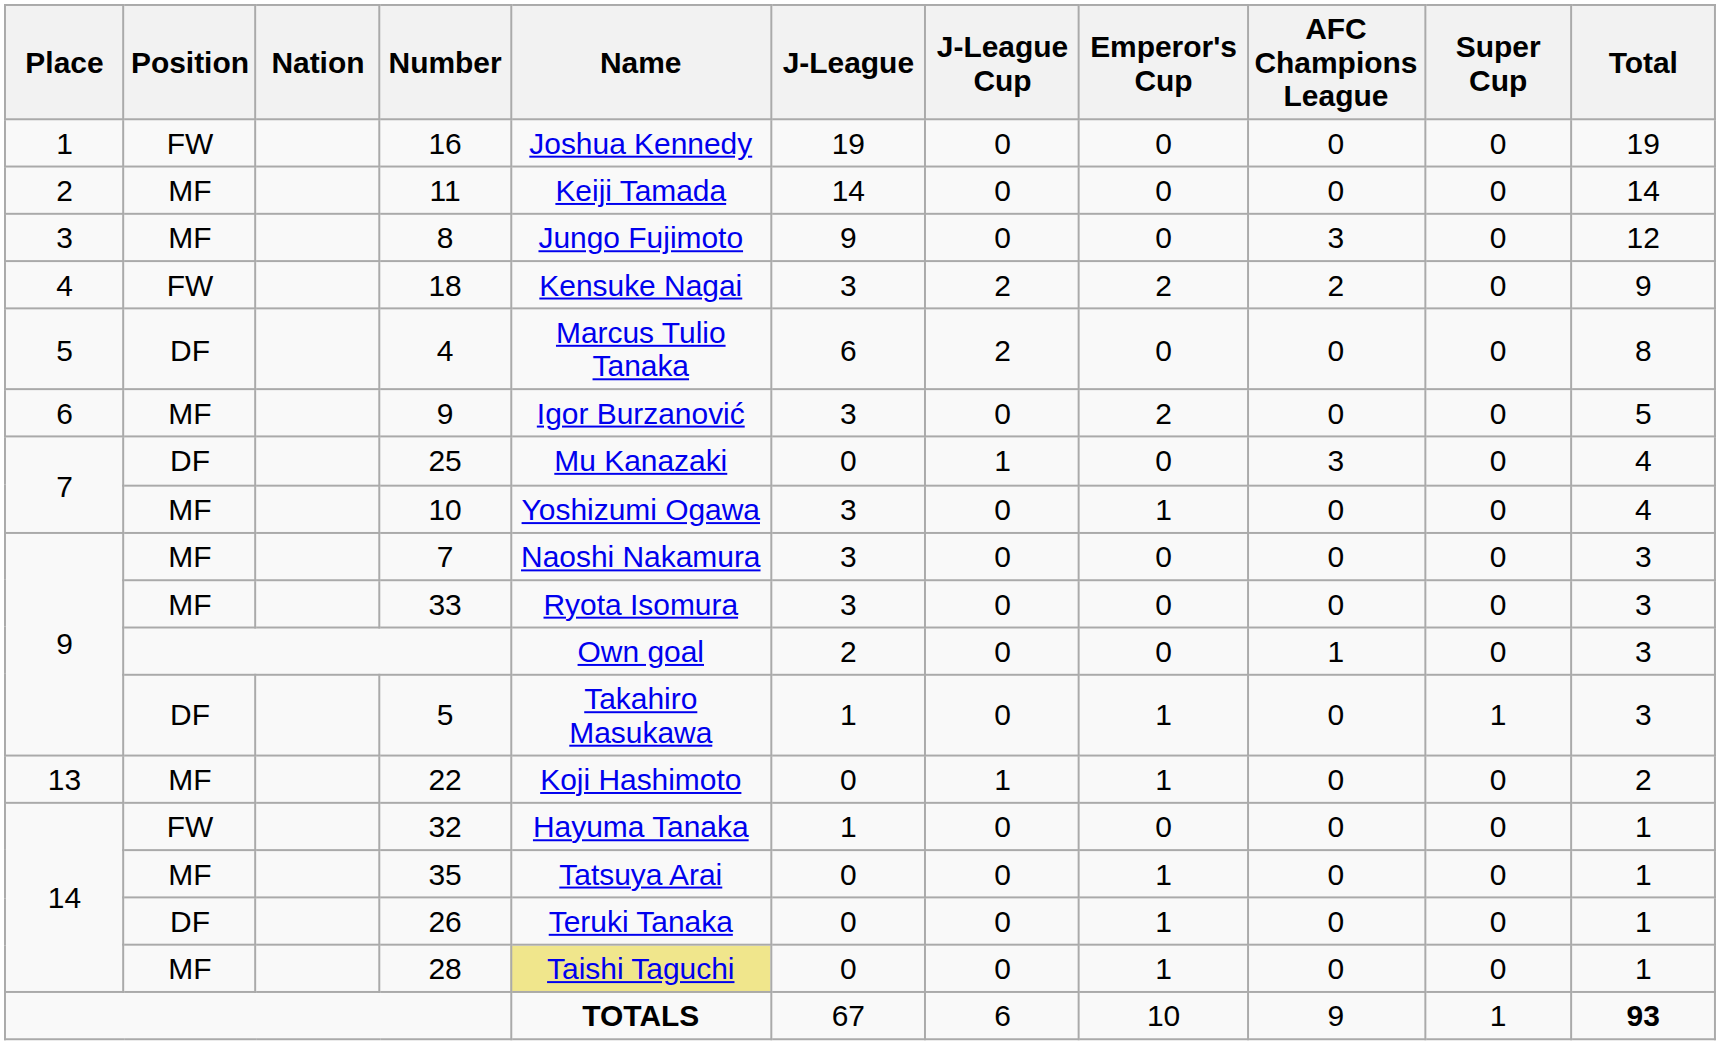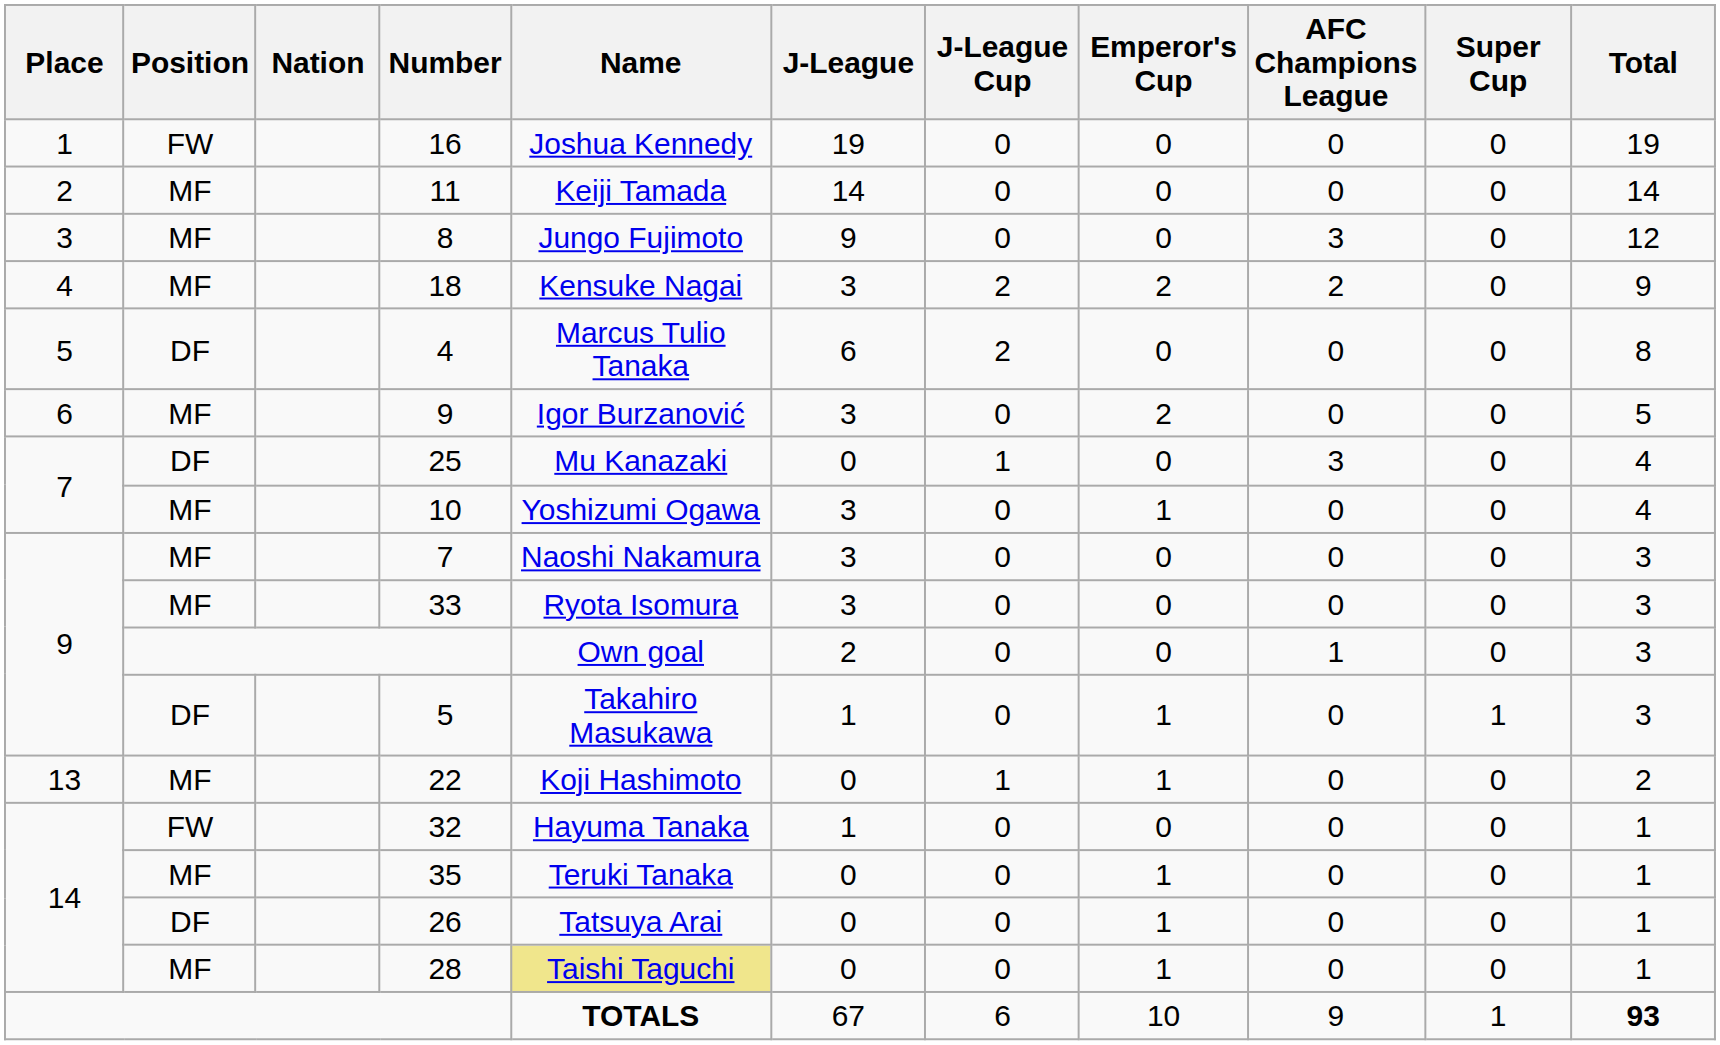 <table class="wikitable" style="font-size: 95%; text-align: center;">
 <tr>
 <th width=60>Place</th>
 <th width=60>Position</th>
 <th width=60>Nation</th>
 <th width=60>Number</th>
 <th width=150>Name</th>
 <th width=80>J-League</th>
 <th width=80>J-League Cup</th>
 <th width=80>Emperor's Cup</th>
 <th width=80>AFC Champions League</th>
 <th width=80>Super Cup</th>
 <th width=80><strong>Total</strong></th>
 </tr>
 <tr>
 <td>1</td>
 <td>FW</td>
 <td></td>
 <td>16</td>
 <td><a href='#'>Joshua Kennedy</a></td>
 <td>19</td>
 <td>0</td>
 <td>0</td>
 <td>0</td>
 <td>0</td>
 <td>19</td>
 </tr>
 <tr>
 <td>2</td>
 <td>MF</td>
 <td></td>
 <td>11</td>
 <td><a href='#'>Keiji Tamada</a></td>
 <td>14</td>
 <td>0</td>
 <td>0</td>
 <td>0</td>
 <td>0</td>
 <td>14</td>
 </tr>
 <tr>
 <td>3</td>
 <td>MF</td>
 <td></td>
 <td>8</td>
 <td><a href='#'>Jungo Fujimoto</a></td>
 <td>9</td>
 <td>0</td>
 <td>0</td>
 <td>3</td>
 <td>0</td>
 <td>12</td>
 </tr>
 <tr>
 <td>4</td>
-<td>FW</td>
+<td>MF</td>
 <td></td>
 <td>18</td>
 <td><a href='#'>Kensuke Nagai</a></td>
 <td>3</td>
 <td>2</td>
 <td>2</td>
 <td>2</td>
 <td>0</td>
 <td>9</td>
 </tr>
 <tr>
 <td>5</td>
 <td>DF</td>
 <td></td>
 <td>4</td>
 <td><a href='#'>Marcus Tulio Tanaka</a></td>
 <td>6</td>
 <td>2</td>
 <td>0</td>
 <td>0</td>
 <td>0</td>
 <td>8</td>
 </tr>
 <tr>
 <td>6</td>
 <td>MF</td>
 <td></td>
 <td>9</td>
 <td><a href='#'>Igor Burzanović</a></td>
 <td>3</td>
 <td>0</td>
 <td>2</td>
 <td>0</td>
 <td>0</td>
 <td>5</td>
 </tr>
 <tr>
 <td rowspan="2">7</td>
 <td>DF</td>
 <td></td>
 <td>25</td>
 <td><a href='#'>Mu Kanazaki</a></td>
 <td>0</td>
 <td>1</td>
 <td>0</td>
 <td>3</td>
 <td>0</td>
 <td>4</td>
 </tr>
 <tr>
 <td>MF</td>
 <td></td>
 <td>10</td>
 <td><a href='#'>Yoshizumi Ogawa</a></td>
 <td>3</td>
 <td>0</td>
 <td>1</td>
 <td>0</td>
 <td>0</td>
 <td>4</td>
 </tr>
 <tr>
 <td rowspan="4">9</td>
 <td>MF</td>
 <td></td>
 <td>7</td>
 <td><a href='#'>Naoshi Nakamura</a></td>
 <td>3</td>
 <td>0</td>
 <td>0</td>
 <td>0</td>
 <td>0</td>
 <td>3</td>
 </tr>
 <tr>
 <td>MF</td>
 <td></td>
 <td>33</td>
 <td><a href='#'>Ryota Isomura</a></td>
 <td>3</td>
 <td>0</td>
 <td>0</td>
 <td>0</td>
 <td>0</td>
 <td>3</td>
 </tr>
 <tr>
 <td colspan="3"></td>
 <td><a href='#'>Own goal</a></td>
 <td>2</td>
 <td>0</td>
 <td>0</td>
 <td>1</td>
 <td>0</td>
 <td>3</td>
 </tr>
 <tr>
 <td>DF</td>
 <td></td>
 <td>5</td>
 <td><a href='#'>Takahiro Masukawa</a></td>
 <td>1</td>
 <td>0</td>
 <td>1</td>
 <td>0</td>
 <td>1</td>
 <td>3</td>
 </tr>
 <tr>
 <td>13</td>
 <td>MF</td>
 <td></td>
 <td>22</td>
 <td><a href='#'>Koji Hashimoto</a></td>
 <td>0</td>
 <td>1</td>
 <td>1</td>
 <td>0</td>
 <td>0</td>
 <td>2</td>
 </tr>
 <tr>
 <td rowspan="4">14</td>
 <td>FW</td>
 <td></td>
 <td>32</td>
 <td><a href='#'>Hayuma Tanaka</a></td>
 <td>1</td>
 <td>0</td>
 <td>0</td>
 <td>0</td>
 <td>0</td>
 <td>1</td>
 </tr>
 <tr>
 <td>MF</td>
 <td></td>
 <td>35</td>
-<td><a href='#'>Tatsuya Arai</a></td>
+<td><a href='#'>Teruki Tanaka</a></td>
 <td>0</td>
 <td>0</td>
 <td>1</td>
 <td>0</td>
 <td>0</td>
 <td>1</td>
 </tr>
 <tr>
 <td>DF</td>
 <td></td>
 <td>26</td>
-<td><a href='#'>Teruki Tanaka</a></td>
+<td><a href='#'>Tatsuya Arai</a></td>
 <td>0</td>
 <td>0</td>
 <td>1</td>
 <td>0</td>
 <td>0</td>
 <td>1</td>
 </tr>
 <tr>
 <td>MF</td>
 <td></td>
 <td>28</td>
 <td style="background: khaki;"><a href='#'>Taishi Taguchi</a></td>
 <td>0</td>
 <td>0</td>
 <td>1</td>
 <td>0</td>
 <td>0</td>
 <td>1</td>
 </tr>
 <tr>
 <td colspan="4"></td>
 <td><strong>TOTALS</strong></td>
 <td>67</td>
 <td>6</td>
 <td>10</td>
 <td>9</td>
 <td>1</td>
 <td><strong>93</strong></td>
 </tr>
 </table>
